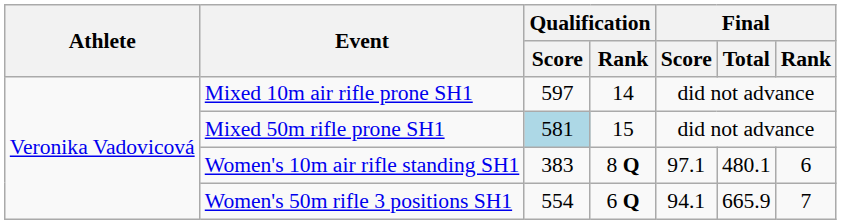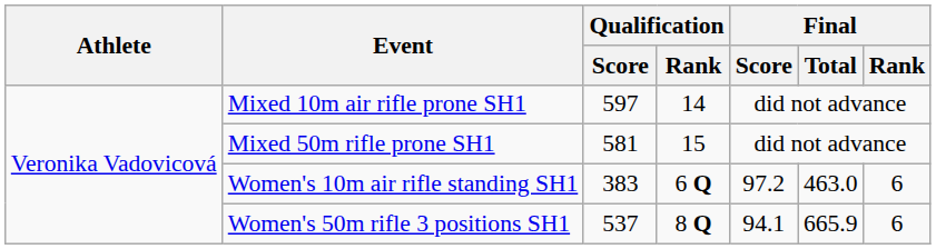 <table class=wikitable style="font-size:90%">
 <tr>
 <th rowspan="2">Athlete</th>
 <th rowspan="2">Event</th>
 <th colspan="2">Qualification</th>
 <th colspan="3">Final</th>
 </tr>
 <tr>
 <th>Score</th>
 <th>Rank</th>
 <th>Score</th>
 <th>Total</th>
 <th>Rank</th>
 </tr>
 <tr>
 <td rowspan="4"><a href='#'>Veronika Vadovicová</a></td>
 <td><a href='#'>Mixed 10m air rifle prone SH1</a></td>
 <td align=center>597</td>
 <td align=center>14</td>
 <td align=center colspan="3">did not advance</td>
 </tr>
 <tr>
 <td><a href='#'>Mixed 50m rifle prone SH1</a></td>
-<td align=center style="background: lightblue;">581</td>
+<td align=center>581</td>
 <td align=center>15</td>
 <td align=center colspan="3">did not advance</td>
 </tr>
 <tr>
 <td><a href='#'>Women's 10m air rifle standing SH1</a></td>
 <td align=center>383</td>
-<td align=center>8 <strong>Q</strong></td>
-<td align=center>97.1</td>
-<td align=center>480.1</td>
+<td align=center>6 <strong>Q</strong></td>
+<td align=center>97.2</td>
+<td align=center>463.0</td>
 <td align=center>6</td>
 </tr>
 <tr>
 <td><a href='#'>Women's 50m rifle 3 positions SH1</a></td>
-<td align=center>554</td>
-<td align=center>6 <strong>Q</strong></td>
+<td align=center>537</td>
+<td align=center>8 <strong>Q</strong></td>
 <td align=center>94.1</td>
 <td align=center>665.9</td>
-<td align=center>7</td>
+<td align=center>6</td>
 </tr>
 </table>
